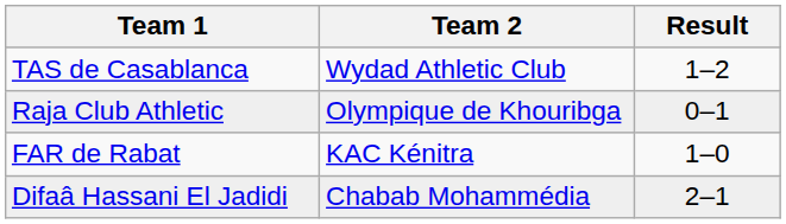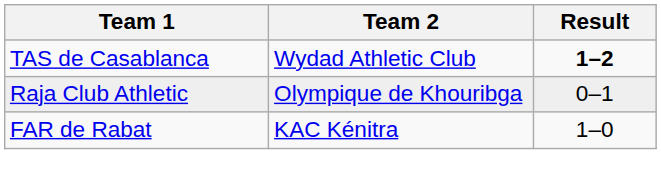 <table class="wikitable">
 <tr>
 <th width="180">Team 1</th>
 <th width="180">Team 2</th>
 <th width="80">Result</th>
 </tr>
 <tr>
 <td><a href='#'>TAS de Casablanca</a></td>
 <td><a href='#'>Wydad Athletic Club</a></td>
-<td align="center">1–2</td>
+<td align="center"><strong>1–2</strong></td>
 </tr>
 <tr style="background:#EFEFEF">
 <td><a href='#'>Raja Club Athletic</a></td>
 <td><a href='#'>Olympique de Khouribga</a></td>
 <td align="center">0–1</td>
 </tr>
 <tr>
 <td><a href='#'>FAR de Rabat</a></td>
 <td><a href='#'>KAC Kénitra</a></td>
 <td align="center">1–0</td>
 </tr>
-<tr style="background:#EFEFEF">
-<td><a href='#'>Difaâ Hassani El Jadidi</a></td>
-<td><a href='#'>Chabab Mohammédia</a></td>
-<td align="center">2–1</td>
-</tr>
 </table>
